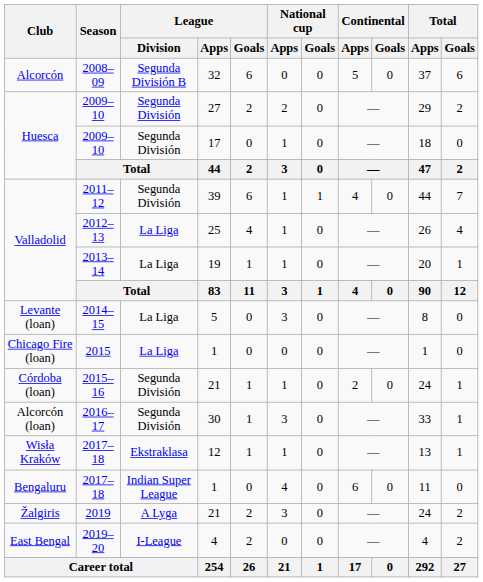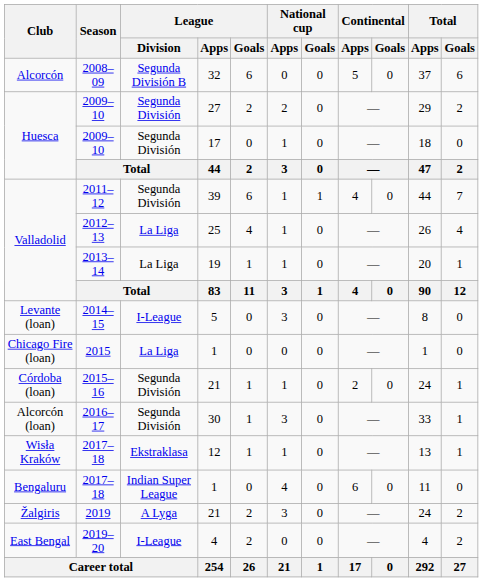 <table class="wikitable" style="text-align: center;">
 <tr>
 <th rowspan="2">Club</th>
 <th rowspan="2">Season</th>
 <th colspan="3">League</th>
 <th colspan="2">National cup</th>
 <th colspan="2">Continental</th>
 <th colspan="2">Total</th>
 </tr>
 <tr>
 <th>Division</th>
 <th>Apps</th>
 <th>Goals</th>
 <th>Apps</th>
 <th>Goals</th>
 <th>Apps</th>
 <th>Goals</th>
 <th>Apps</th>
 <th>Goals</th>
 </tr>
 <tr>
 <td rowspan="1"><a href='#'>Alcorcón</a></td>
 <td><a href='#'>2008–09</a></td>
 <td><a href='#'>Segunda División B</a></td>
 <td>32</td>
 <td>6</td>
 <td>0</td>
 <td>0</td>
 <td>5</td>
 <td>0</td>
 <td>37</td>
 <td>6</td>
 </tr>
 <tr>
 <td rowspan="3"><a href='#'>Huesca</a></td>
 <td><a href='#'>2009–10</a></td>
 <td><a href='#'>Segunda División</a></td>
 <td>27</td>
 <td>2</td>
 <td>2</td>
 <td>0</td>
 <td colspan="2">—</td>
 <td>29</td>
 <td>2</td>
 </tr>
 <tr>
 <td><a href='#'>2009–10</a></td>
 <td>Segunda División</td>
 <td>17</td>
 <td>0</td>
 <td>1</td>
 <td>0</td>
 <td colspan="2">—</td>
 <td>18</td>
 <td>0</td>
 </tr>
 <tr>
 <th colspan="2">Total</th>
 <th>44</th>
 <th>2</th>
 <th>3</th>
 <th>0</th>
 <th colspan="2">—</th>
 <th>47</th>
 <th>2</th>
 </tr>
 <tr>
 <td rowspan="4"><a href='#'>Valladolid</a></td>
 <td><a href='#'>2011–12</a></td>
 <td>Segunda División</td>
 <td>39</td>
 <td>6</td>
 <td>1</td>
 <td>1</td>
 <td>4</td>
 <td>0</td>
 <td>44</td>
 <td>7</td>
 </tr>
 <tr>
 <td><a href='#'>2012–13</a></td>
 <td><a href='#'>La Liga</a></td>
 <td>25</td>
 <td>4</td>
 <td>1</td>
 <td>0</td>
 <td colspan="2">—</td>
 <td>26</td>
 <td>4</td>
 </tr>
 <tr>
 <td><a href='#'>2013–14</a></td>
 <td>La Liga</td>
 <td>19</td>
 <td>1</td>
 <td>1</td>
 <td>0</td>
 <td colspan="2">—</td>
 <td>20</td>
 <td>1</td>
 </tr>
 <tr>
 <th colspan="2">Total</th>
 <th>83</th>
 <th>11</th>
 <th>3</th>
 <th>1</th>
 <th>4</th>
 <th>0</th>
 <th>90</th>
 <th>12</th>
 </tr>
 <tr>
 <td rowspan="1"><a href='#'>Levante</a> (loan)</td>
 <td><a href='#'>2014–15</a></td>
-<td>La Liga</td>
+<td><a href='#'>I-League</a></td>
 <td>5</td>
 <td>0</td>
 <td>3</td>
 <td>0</td>
 <td colspan="2">—</td>
 <td>8</td>
 <td>0</td>
 </tr>
 <tr>
 <td><a href='#'>Chicago Fire</a> (loan)</td>
 <td><a href='#'>2015</a></td>
 <td><a href='#'>La Liga</a></td>
 <td>1</td>
 <td>0</td>
 <td>0</td>
 <td>0</td>
 <td colspan="2">—</td>
 <td>1</td>
 <td>0</td>
 </tr>
 <tr>
 <td><a href='#'>Córdoba</a> (loan)</td>
 <td><a href='#'>2015–16</a></td>
 <td>Segunda División</td>
 <td>21</td>
 <td>1</td>
 <td>1</td>
 <td>0</td>
 <td>2</td>
 <td>0</td>
 <td>24</td>
 <td>1</td>
 </tr>
 <tr>
 <td>Alcorcón (loan)</td>
 <td><a href='#'>2016–17</a></td>
 <td>Segunda División</td>
 <td>30</td>
 <td>1</td>
 <td>3</td>
 <td>0</td>
 <td colspan="2">—</td>
 <td>33</td>
 <td>1</td>
 </tr>
 <tr>
 <td><a href='#'>Wisła Kraków</a></td>
 <td><a href='#'>2017–18</a></td>
 <td><a href='#'>Ekstraklasa</a></td>
 <td>12</td>
 <td>1</td>
 <td>1</td>
 <td>0</td>
 <td colspan="2">—</td>
 <td>13</td>
 <td>1</td>
 </tr>
 <tr>
 <td><a href='#'>Bengaluru</a></td>
 <td><a href='#'>2017–18</a></td>
 <td><a href='#'>Indian Super League</a></td>
 <td>1</td>
 <td>0</td>
 <td>4</td>
 <td>0</td>
 <td>6</td>
 <td>0</td>
 <td>11</td>
 <td>0</td>
 </tr>
 <tr>
 <td><a href='#'>Žalgiris</a></td>
 <td><a href='#'>2019</a></td>
 <td><a href='#'>A Lyga</a></td>
 <td>21</td>
 <td>2</td>
 <td>3</td>
 <td>0</td>
 <td colspan="2">—</td>
 <td>24</td>
 <td>2</td>
 </tr>
 <tr>
 <td><a href='#'>East Bengal</a></td>
 <td><a href='#'>2019–20</a></td>
 <td><a href='#'>I-League</a></td>
 <td>4</td>
 <td>2</td>
 <td>0</td>
 <td>0</td>
 <td colspan="2">—</td>
 <td>4</td>
 <td>2</td>
 </tr>
 <tr>
 <th colspan="3">Career total</th>
 <th>254</th>
 <th>26</th>
 <th>21</th>
 <th>1</th>
 <th>17</th>
 <th>0</th>
 <th>292</th>
 <th>27</th>
 </tr>
 </table>
